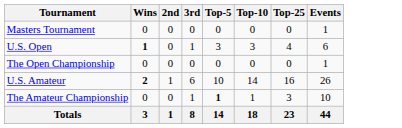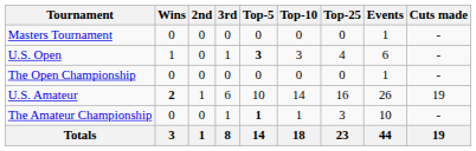 <table class=wikitable style=text-align:center>
 <tr>
 <th>Tournament</th>
 <th>Wins</th>
 <th>2nd</th>
 <th>3rd</th>
 <th>Top-5</th>
 <th>Top-10</th>
 <th>Top-25</th>
 <th>Events</th>
+<th>Cuts made</th>
 </tr>
 <tr>
 <td align=left><a href='#'>Masters Tournament</a></td>
 <td>0</td>
 <td>0</td>
 <td>0</td>
 <td>0</td>
 <td>0</td>
 <td>0</td>
 <td>1</td>
+<td>-</td>
 </tr>
 <tr>
 <td align=left><a href='#'>U.S. Open</a></td>
-<td><strong>1</strong></td>
+<td>1</td>
 <td>0</td>
 <td>1</td>
-<td>3</td>
+<td><strong>3</strong></td>
 <td>3</td>
 <td>4</td>
 <td>6</td>
+<td>-</td>
 </tr>
 <tr>
 <td align=left><a href='#'>The Open Championship</a></td>
 <td>0</td>
 <td>0</td>
 <td>0</td>
 <td>0</td>
 <td>0</td>
 <td>0</td>
 <td>1</td>
+<td>-</td>
 </tr>
 <tr>
 <td align=left><a href='#'>U.S. Amateur</a></td>
 <td><strong>2</strong></td>
 <td>1</td>
 <td>6</td>
 <td>10</td>
 <td>14</td>
 <td>16</td>
 <td>26</td>
+<td>19</td>
 </tr>
 <tr>
 <td align=left><a href='#'>The Amateur Championship</a></td>
 <td>0</td>
 <td>0</td>
 <td>1</td>
 <td><strong>1</strong></td>
 <td>1</td>
 <td>3</td>
 <td>10</td>
+<td>-</td>
 </tr>
 <tr>
 <th>Totals</th>
 <th>3</th>
 <th>1</th>
 <th>8</th>
 <th>14</th>
 <th>18</th>
 <th>23</th>
 <th>44</th>
+<th>19</th>
 </tr>
 </table>
